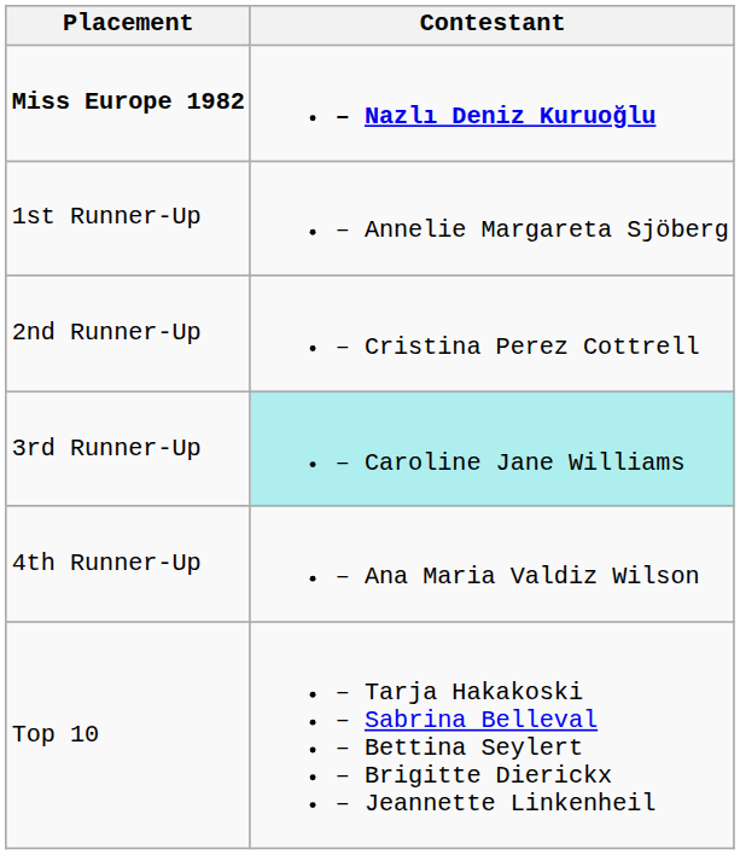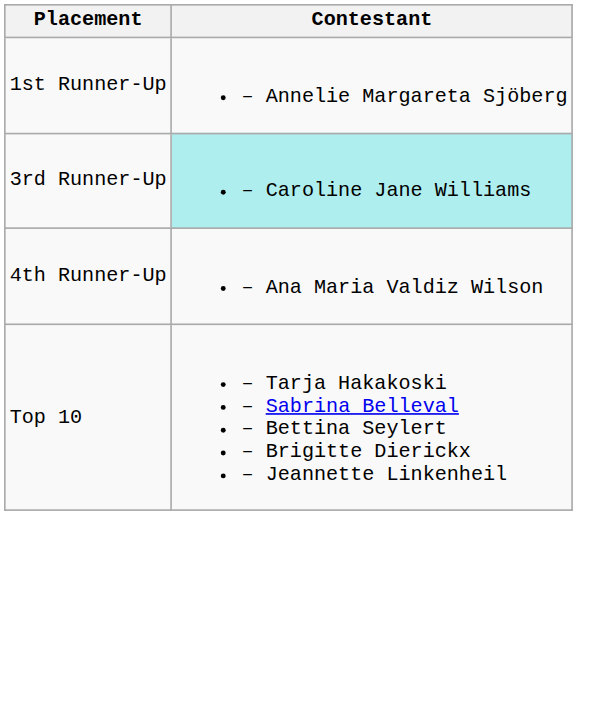 <table class="wikitable sortable" style="font-size: 95%;">
 <tr>
 <th>Placement</th>
 <th>Contestant</th>
 </tr>
 <tr>
-<td><strong>Miss Europe 1982</strong></td>
-<td><br><ul><li><strong> – <a href='#'>Nazlı Deniz Kuruoğlu</a></strong></li></ul></td>
-</tr>
-<tr>
 <td>1st Runner-Up</td>
 <td><br><ul><li> – Annelie Margareta Sjöberg</li></ul></td>
-</tr>
-<tr>
-<td>2nd Runner-Up</td>
-<td><br><ul><li> – Cristina Perez Cottrell</li></ul></td>
 </tr>
 <tr>
 <td>3rd Runner-Up</td>
 <td style="background: paleturquoise;"><br><ul><li> – Caroline Jane Williams</li></ul></td>
 </tr>
 <tr>
 <td>4th Runner-Up</td>
 <td><br><ul><li> – Ana Maria Valdiz Wilson</li></ul></td>
 </tr>
 <tr>
 <td>Top 10</td>
 <td><br><ul><li> – Tarja Hakakoski</li><li> – <a href='#'>Sabrina Belleval</a></li><li> – Bettina Seylert</li><li> – Brigitte Dierickx</li><li> – Jeannette Linkenheil</li></ul></td>
 </tr>
 </table>
